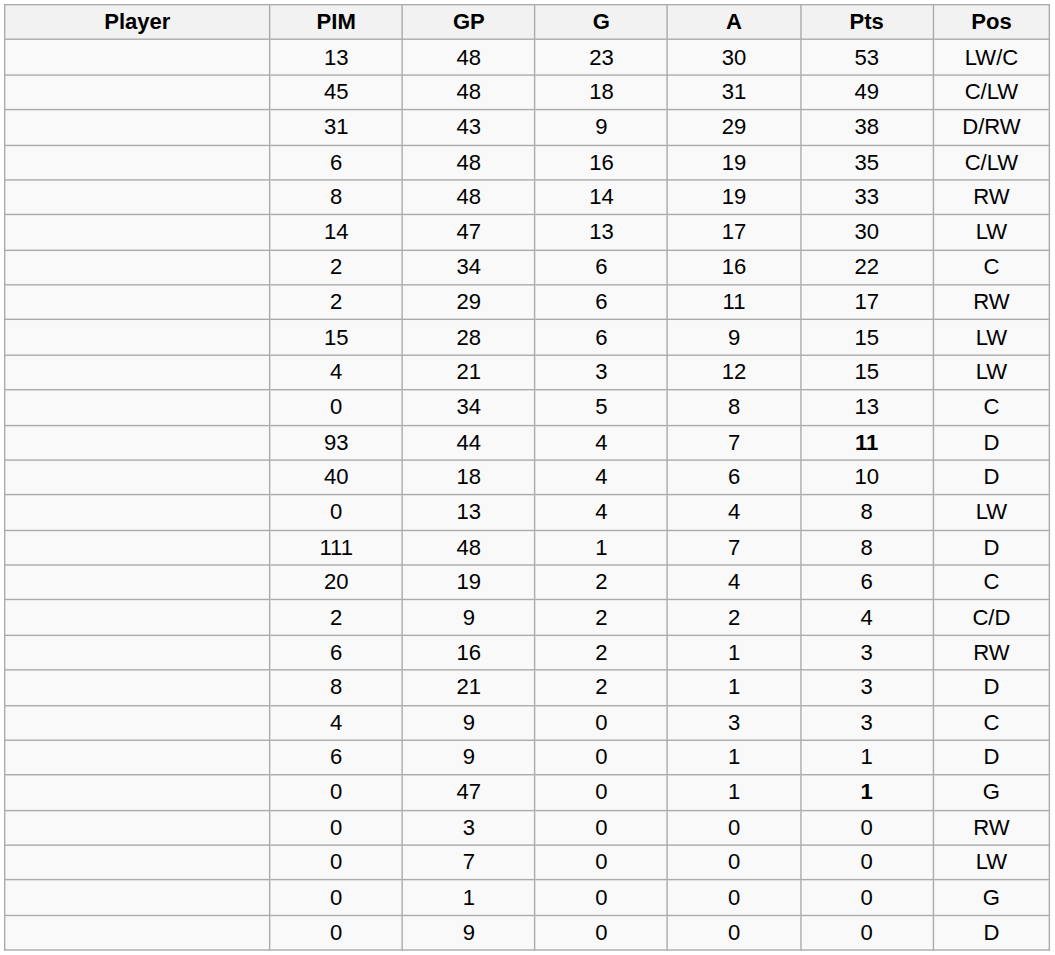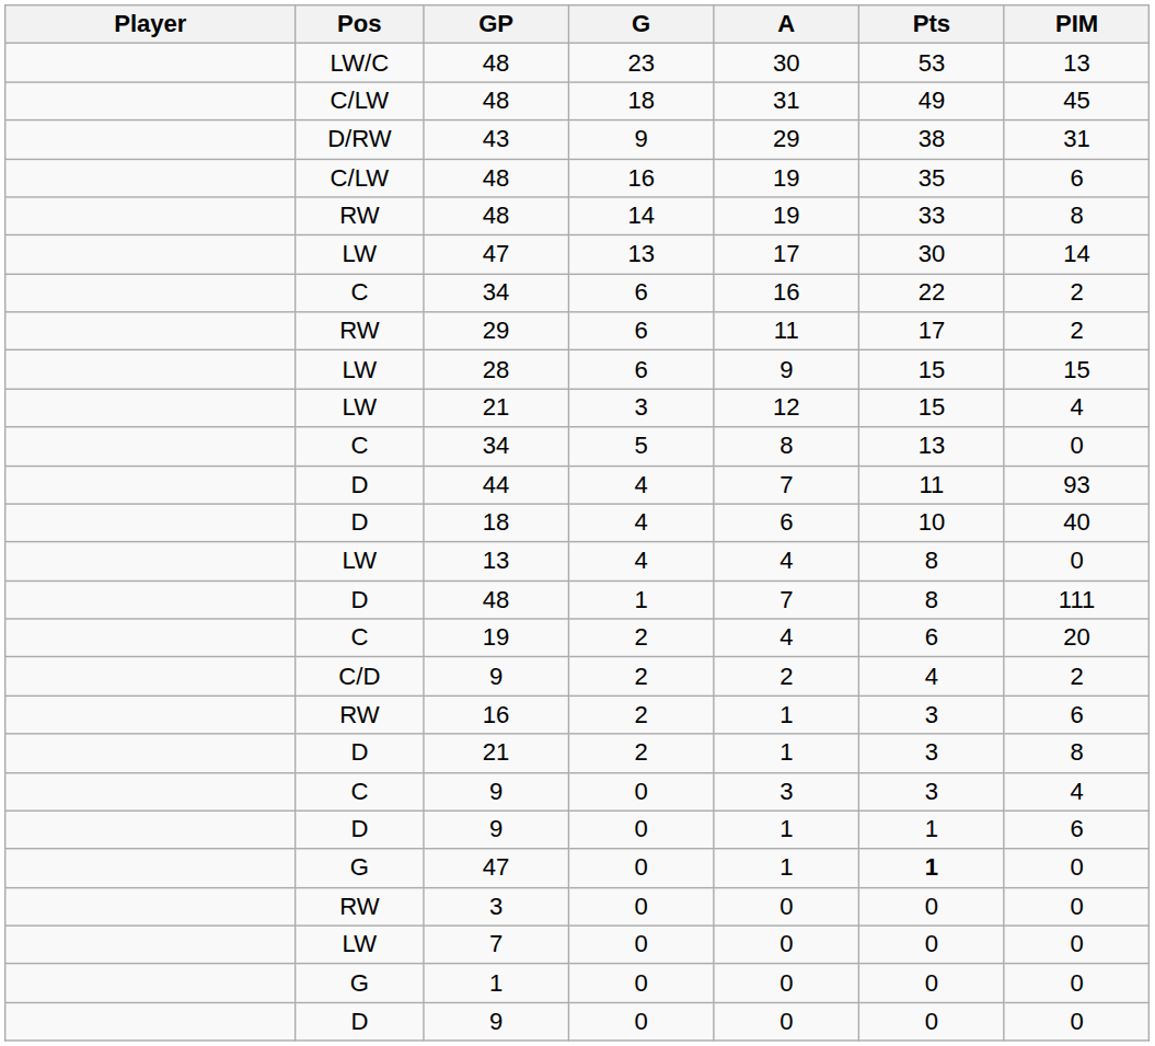 <table class="wikitable sortable" width="60%">
 <tr ALIGN="center">
 <th bgcolor="#DDDDFF" width="10%">Player</th>
-<th bgcolor="#DDDDFF" width="5%" title="Penalties in Minutes">PIM</th>
+<th bgcolor="#DDDDFF" width="3%" title="Position">Pos</th>
 <th bgcolor="#DDDDFF" width="5%" title="Games played">GP</th>
 <th bgcolor="#DDDDFF" width="5%" title="Goals">G</th>
 <th bgcolor="#DDDDFF" width="5%" title="Assists">A</th>
 <th bgcolor="#DDDDFF" width="5%" title="Points">Pts</th>
-<th bgcolor="#DDDDFF" width="3%" title="Position">Pos</th>
+<th bgcolor="#DDDDFF" width="5%" title="Penalties in Minutes">PIM</th>
 </tr>
 <tr align="center">
 <td align="right"></td>
-<td>13</td>
+<td>LW/C</td>
 <td>48</td>
 <td>23</td>
 <td>30</td>
 <td>53</td>
-<td>LW/C</td>
+<td>13</td>
 </tr>
 <tr align="center">
 <td align="right"></td>
-<td>45</td>
+<td>C/LW</td>
 <td>48</td>
 <td>18</td>
 <td>31</td>
 <td>49</td>
-<td>C/LW</td>
+<td>45</td>
 </tr>
 <tr align="center">
 <td align="right"></td>
-<td>31</td>
+<td>D/RW</td>
 <td>43</td>
 <td>9</td>
 <td>29</td>
 <td>38</td>
-<td>D/RW</td>
+<td>31</td>
 </tr>
 <tr align="center">
 <td align="right"></td>
-<td>6</td>
+<td>C/LW</td>
 <td>48</td>
 <td>16</td>
 <td>19</td>
 <td>35</td>
-<td>C/LW</td>
+<td>6</td>
 </tr>
 <tr align="center">
 <td align="right"></td>
-<td>8</td>
+<td>RW</td>
 <td>48</td>
 <td>14</td>
 <td>19</td>
 <td>33</td>
-<td>RW</td>
+<td>8</td>
 </tr>
 <tr align="center">
 <td align="right"></td>
-<td>14</td>
+<td>LW</td>
 <td>47</td>
 <td>13</td>
 <td>17</td>
 <td>30</td>
-<td>LW</td>
+<td>14</td>
 </tr>
 <tr align="center">
 <td align="right"></td>
-<td>2</td>
+<td>C</td>
 <td>34</td>
 <td>6</td>
 <td>16</td>
 <td>22</td>
-<td>C</td>
+<td>2</td>
 </tr>
 <tr align="center">
 <td align="right"></td>
-<td>2</td>
+<td>RW</td>
 <td>29</td>
 <td>6</td>
 <td>11</td>
 <td>17</td>
-<td>RW</td>
+<td>2</td>
 </tr>
 <tr align="center">
 <td align="right"></td>
-<td>15</td>
+<td>LW</td>
 <td>28</td>
 <td>6</td>
 <td>9</td>
 <td>15</td>
-<td>LW</td>
+<td>15</td>
 </tr>
 <tr align="center">
 <td align="right"></td>
-<td>4</td>
+<td>LW</td>
 <td>21</td>
 <td>3</td>
 <td>12</td>
 <td>15</td>
-<td>LW</td>
+<td>4</td>
 </tr>
 <tr align="center">
 <td align="right"></td>
-<td>0</td>
+<td>C</td>
 <td>34</td>
 <td>5</td>
 <td>8</td>
 <td>13</td>
-<td>C</td>
+<td>0</td>
 </tr>
 <tr align="center">
 <td align="right"></td>
-<td>93</td>
+<td>D</td>
 <td>44</td>
 <td>4</td>
 <td>7</td>
-<td><strong>11</strong></td>
-<td>D</td>
+<td>11</td>
+<td>93</td>
 </tr>
 <tr align="center">
 <td align="right"></td>
-<td>40</td>
+<td>D</td>
 <td>18</td>
 <td>4</td>
 <td>6</td>
 <td>10</td>
-<td>D</td>
+<td>40</td>
 </tr>
 <tr align="center">
 <td align="right"></td>
-<td>0</td>
+<td>LW</td>
 <td>13</td>
 <td>4</td>
 <td>4</td>
 <td>8</td>
-<td>LW</td>
+<td>0</td>
 </tr>
 <tr align="center">
 <td align="right"></td>
-<td>111</td>
+<td>D</td>
 <td>48</td>
 <td>1</td>
 <td>7</td>
 <td>8</td>
-<td>D</td>
+<td>111</td>
 </tr>
 <tr align="center">
 <td align="right"></td>
-<td>20</td>
+<td>C</td>
 <td>19</td>
 <td>2</td>
 <td>4</td>
 <td>6</td>
-<td>C</td>
+<td>20</td>
 </tr>
 <tr align="center">
 <td align="right"></td>
-<td>2</td>
+<td>C/D</td>
 <td>9</td>
 <td>2</td>
 <td>2</td>
 <td>4</td>
-<td>C/D</td>
+<td>2</td>
 </tr>
 <tr align="center">
 <td align="right"></td>
-<td>6</td>
+<td>RW</td>
 <td>16</td>
 <td>2</td>
 <td>1</td>
 <td>3</td>
-<td>RW</td>
+<td>6</td>
 </tr>
 <tr align="center">
 <td align="right"></td>
-<td>8</td>
+<td>D</td>
 <td>21</td>
 <td>2</td>
 <td>1</td>
 <td>3</td>
-<td>D</td>
+<td>8</td>
 </tr>
 <tr align="center">
 <td align="right"></td>
-<td>4</td>
+<td>C</td>
 <td>9</td>
 <td>0</td>
 <td>3</td>
 <td>3</td>
-<td>C</td>
+<td>4</td>
 </tr>
 <tr align="center">
 <td align="right"></td>
-<td>6</td>
+<td>D</td>
 <td>9</td>
 <td>0</td>
 <td>1</td>
 <td>1</td>
-<td>D</td>
+<td>6</td>
 </tr>
 <tr align="center">
 <td align="right"></td>
-<td>0</td>
+<td>G</td>
 <td>47</td>
 <td>0</td>
 <td>1</td>
 <td><strong>1</strong></td>
-<td>G</td>
+<td>0</td>
 </tr>
 <tr align="center">
 <td align="right"></td>
-<td>0</td>
+<td>RW</td>
 <td>3</td>
 <td>0</td>
 <td>0</td>
 <td>0</td>
-<td>RW</td>
+<td>0</td>
 </tr>
 <tr align="center">
 <td align="right"></td>
-<td>0</td>
+<td>LW</td>
 <td>7</td>
 <td>0</td>
 <td>0</td>
 <td>0</td>
-<td>LW</td>
+<td>0</td>
 </tr>
 <tr align="center">
 <td align="right"></td>
-<td>0</td>
+<td>G</td>
 <td>1</td>
 <td>0</td>
 <td>0</td>
 <td>0</td>
-<td>G</td>
+<td>0</td>
 </tr>
 <tr align="center">
 <td align="right"></td>
-<td>0</td>
+<td>D</td>
 <td>9</td>
 <td>0</td>
 <td>0</td>
 <td>0</td>
-<td>D</td>
+<td>0</td>
 </tr>
 </table>
